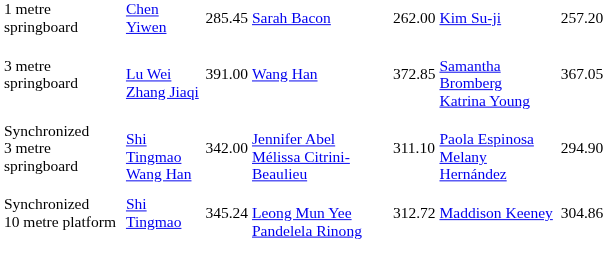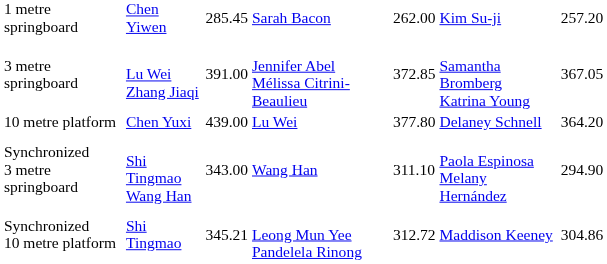 <table>
 <tr>
 <td>1 metre springboard<br></td>
 <td><a href='#'>Chen Yiwen</a><br></td>
 <td>285.45</td>
 <td><a href='#'>Sarah Bacon</a><br></td>
 <td>262.00</td>
 <td><a href='#'>Kim Su-ji</a><br></td>
 <td>257.20</td>
 </tr>
 <tr>
 <td>3 metre springboard<br></td>
 <td><br><a href='#'>Lu Wei</a><br><a href='#'>Zhang Jiaqi</a></td>
 <td>391.00</td>
-<td><a href='#'>Wang Han</a><br></td>
+<td><br><a href='#'>Jennifer Abel</a><br><a href='#'>Mélissa Citrini-Beaulieu</a></td>
 <td>372.85</td>
 <td><br><a href='#'>Samantha Bromberg</a><br><a href='#'>Katrina Young</a></td>
 <td>367.05</td>
 </tr>
 <tr>
+<td>10 metre platform<br></td>
+<td><a href='#'>Chen Yuxi</a><br></td>
+<td>439.00</td>
+<td><a href='#'>Lu Wei</a><br></td>
+<td>377.80</td>
+<td><a href='#'>Delaney Schnell</a><br></td>
+<td>364.20</td>
+</tr>
+<tr>
 <td>Synchronized<br>3 metre springboard<br></td>
 <td><br><a href='#'>Shi Tingmao</a><br><a href='#'>Wang Han</a></td>
-<td>342.00</td>
-<td><br><a href='#'>Jennifer Abel</a><br><a href='#'>Mélissa Citrini-Beaulieu</a></td>
+<td>343.00</td>
+<td><a href='#'>Wang Han</a><br></td>
 <td>311.10</td>
 <td><br><a href='#'>Paola Espinosa</a><br><a href='#'>Melany Hernández</a></td>
 <td>294.90</td>
 </tr>
 <tr>
 <td>Synchronized<br>10 metre platform<br></td>
 <td><a href='#'>Shi Tingmao</a><br></td>
-<td>345.24</td>
+<td>345.21</td>
 <td><br><a href='#'>Leong Mun Yee</a><br><a href='#'>Pandelela Rinong</a></td>
 <td>312.72</td>
 <td><a href='#'>Maddison Keeney</a><br></td>
 <td>304.86</td>
 </tr>
 </table>
